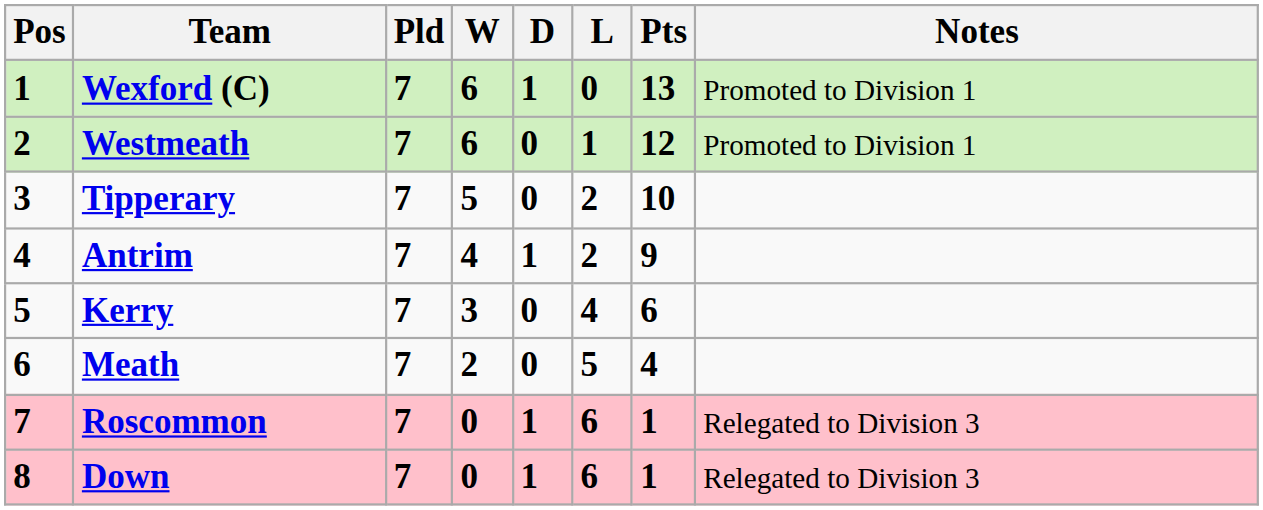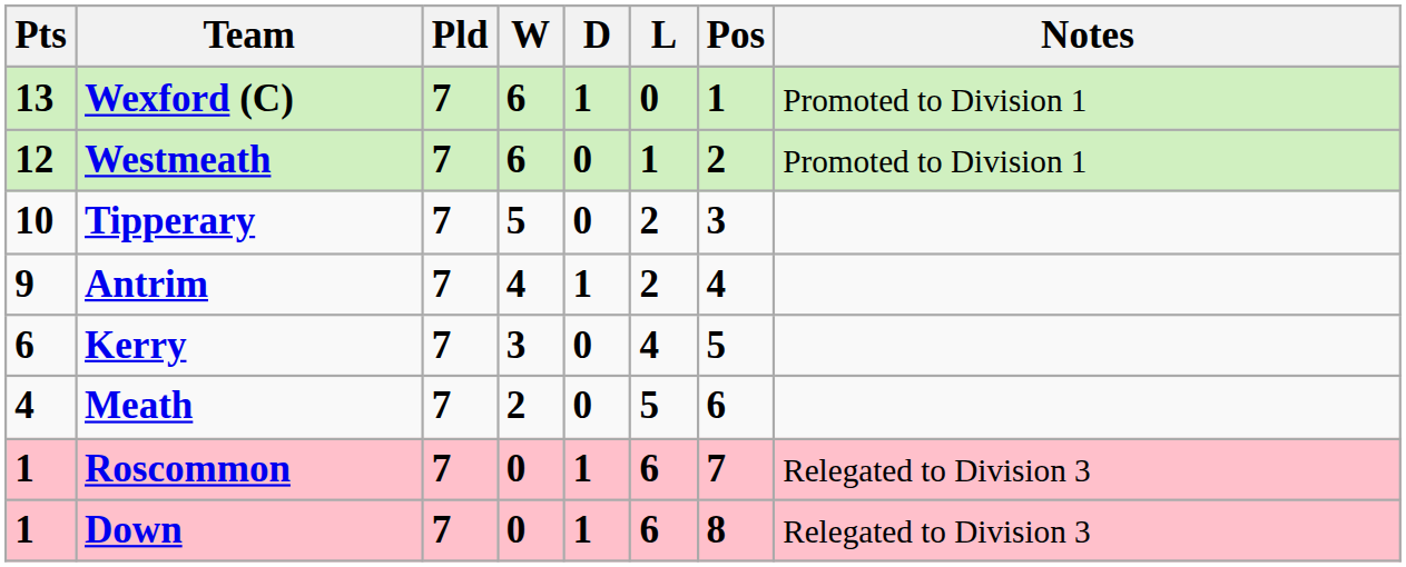 <table class="wikitable" style="text-align: centre;">
 <tr>
-<th width=20>Pos</th>
+<th width=20>Pts</th>
 <th width=135>Team</th>
 <th width=20>Pld</th>
 <th width=20>W</th>
 <th width=20>D</th>
 <th width=20>L</th>
-<th width=20>Pts</th>
+<th width=20>Pos</th>
 <th width=250>Notes</th>
 </tr>
 <tr style="background:#D0F0C0;">
-<td><strong>1</strong></td>
+<td><strong>13</strong></td>
 <td align=left><strong> <a href='#'>Wexford</a> (C)</strong></td>
 <td><strong>7</strong></td>
 <td><strong>6</strong></td>
 <td><strong>1</strong></td>
 <td><strong>0</strong></td>
-<td><strong>13</strong></td>
+<td><strong>1</strong></td>
 <td><small> Promoted to Division 1</small></td>
 </tr>
 <tr style="background:#D0F0C0;">
-<td><strong>2</strong></td>
+<td><strong>12</strong></td>
 <td align=left><strong> <a href='#'>Westmeath</a></strong></td>
 <td><strong>7</strong></td>
 <td><strong>6</strong></td>
 <td><strong>0</strong></td>
 <td><strong>1</strong></td>
-<td><strong>12</strong></td>
+<td><strong>2</strong></td>
 <td><small> Promoted to Division 1</small></td>
 </tr>
 <tr style>
-<td><strong>3</strong></td>
+<td><strong>10</strong></td>
 <td align=left><strong> <a href='#'>Tipperary</a> </strong></td>
 <td><strong>7</strong></td>
 <td><strong>5</strong></td>
 <td><strong>0</strong></td>
 <td><strong>2</strong></td>
-<td><strong>10</strong></td>
+<td><strong>3</strong></td>
 <td></td>
 </tr>
 <tr style>
-<td><strong>4</strong></td>
+<td><strong>9</strong></td>
 <td align=left><strong> <a href='#'>Antrim</a> </strong></td>
 <td><strong>7</strong></td>
 <td><strong>4</strong></td>
 <td><strong>1</strong></td>
 <td><strong>2</strong></td>
-<td><strong>9</strong></td>
+<td><strong>4</strong></td>
 <td></td>
 </tr>
 <tr style>
-<td><strong>5</strong></td>
+<td><strong>6</strong></td>
 <td align=left><strong> <a href='#'>Kerry</a> </strong></td>
 <td><strong>7</strong></td>
 <td><strong>3</strong></td>
 <td><strong>0</strong></td>
 <td><strong>4</strong></td>
-<td><strong>6</strong></td>
+<td><strong>5</strong></td>
 <td></td>
 </tr>
 <tr style>
-<td><strong>6</strong></td>
+<td><strong>4</strong></td>
 <td align=left><strong> <a href='#'>Meath</a> </strong></td>
 <td><strong>7</strong></td>
 <td><strong>2</strong></td>
 <td><strong>0</strong></td>
 <td><strong>5</strong></td>
-<td><strong>4</strong></td>
+<td><strong>6</strong></td>
 <td></td>
 </tr>
 <tr style="background:#FFC0CB;">
-<td><strong>7</strong></td>
+<td><strong>1</strong></td>
 <td align=left><strong> <a href='#'>Roscommon</a></strong></td>
 <td><strong>7</strong></td>
 <td><strong>0</strong></td>
 <td><strong>1</strong></td>
 <td><strong>6</strong></td>
-<td><strong>1</strong></td>
+<td><strong>7</strong></td>
 <td><small> Relegated to Division 3</small></td>
 </tr>
 <tr style="background:#FFC0CB;">
-<td><strong>8</strong></td>
+<td><strong>1</strong></td>
 <td align=left><strong> <a href='#'>Down</a></strong></td>
 <td><strong>7</strong></td>
 <td><strong>0</strong></td>
 <td><strong>1</strong></td>
 <td><strong>6</strong></td>
-<td><strong>1</strong></td>
+<td><strong>8</strong></td>
 <td><small> Relegated to Division 3</small></td>
 </tr>
 </table>
